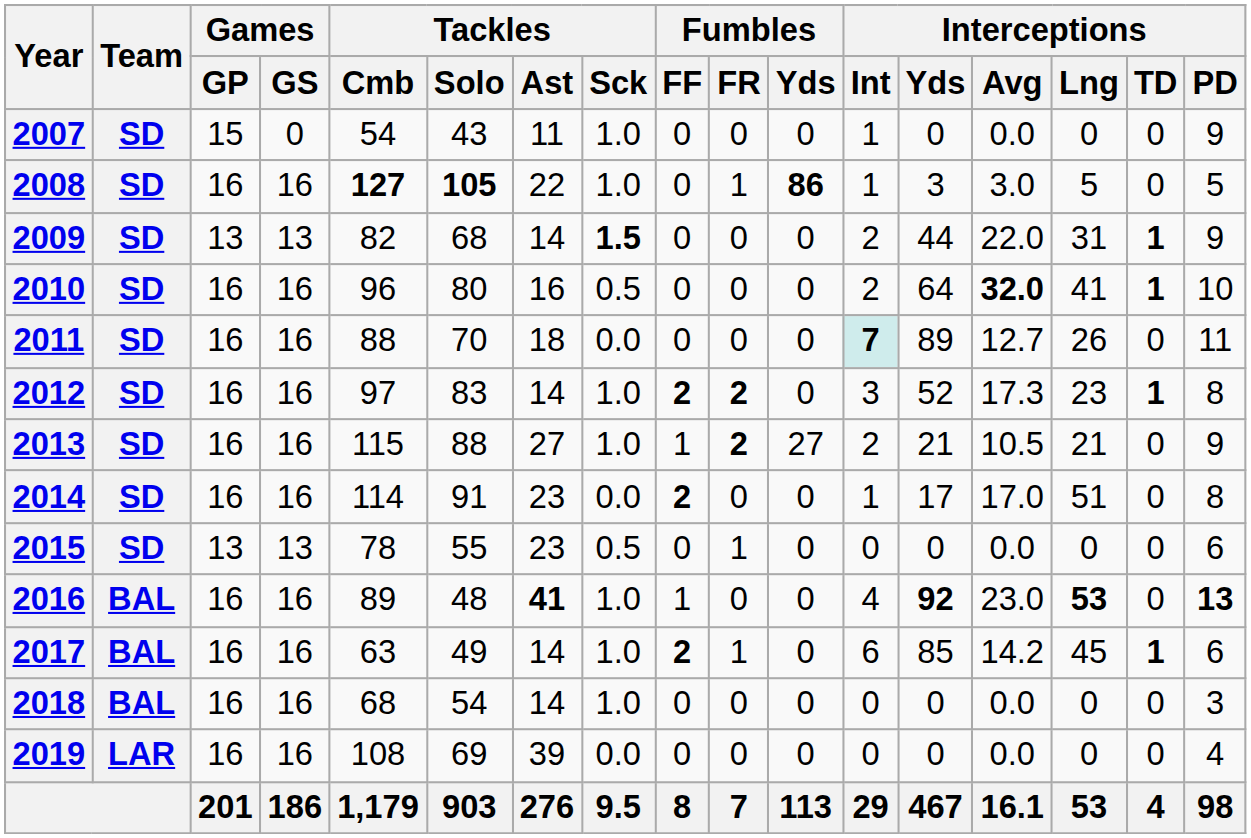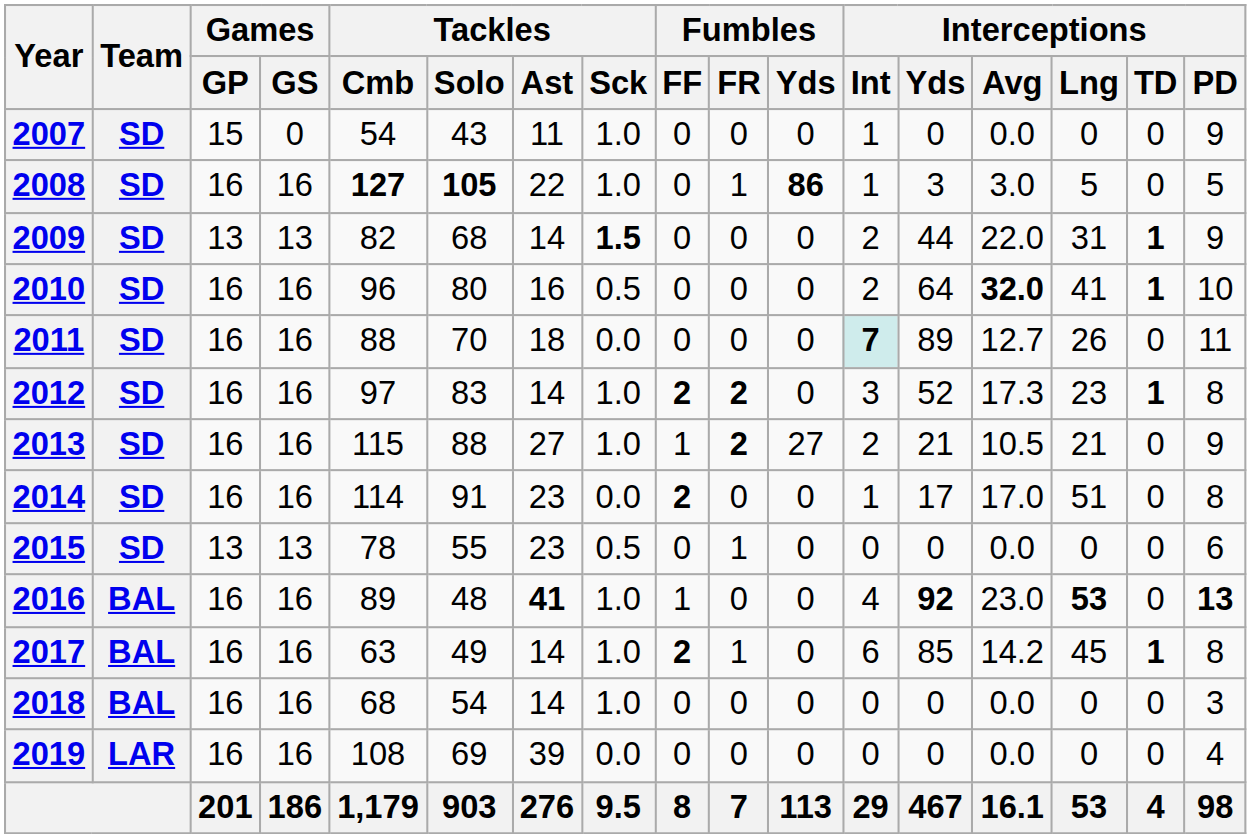 <table class="wikitable" style="text-align: center;">
 <tr>
 <th rowspan="2">Year</th>
 <th rowspan="2">Team</th>
 <th colspan="2">Games</th>
 <th colspan="4">Tackles</th>
 <th colspan="3">Fumbles</th>
 <th colspan="6">Interceptions</th>
 </tr>
 <tr>
 <th>GP</th>
 <th>GS</th>
 <th>Cmb</th>
 <th>Solo</th>
 <th>Ast</th>
 <th>Sck</th>
 <th>FF</th>
 <th>FR</th>
 <th>Yds</th>
 <th>Int</th>
 <th>Yds</th>
 <th>Avg</th>
 <th>Lng</th>
 <th>TD</th>
 <th>PD</th>
 </tr>
 <tr>
 <th><a href='#'>2007</a></th>
 <th><a href='#'>SD</a></th>
 <td>15</td>
 <td>0</td>
 <td>54</td>
 <td>43</td>
 <td>11</td>
 <td>1.0</td>
 <td>0</td>
 <td>0</td>
 <td>0</td>
 <td>1</td>
 <td>0</td>
 <td>0.0</td>
 <td>0</td>
 <td>0</td>
 <td>9</td>
 </tr>
 <tr>
 <th><a href='#'>2008</a></th>
 <th><a href='#'>SD</a></th>
 <td>16</td>
 <td>16</td>
 <td><strong>127</strong></td>
 <td><strong>105</strong></td>
 <td>22</td>
 <td>1.0</td>
 <td>0</td>
 <td>1</td>
 <td><strong>86</strong></td>
 <td>1</td>
 <td>3</td>
 <td>3.0</td>
 <td>5</td>
 <td>0</td>
 <td>5</td>
 </tr>
 <tr>
 <th><a href='#'>2009</a></th>
 <th><a href='#'>SD</a></th>
 <td>13</td>
 <td>13</td>
 <td>82</td>
 <td>68</td>
 <td>14</td>
 <td><strong>1.5</strong></td>
 <td>0</td>
 <td>0</td>
 <td>0</td>
 <td>2</td>
 <td>44</td>
 <td>22.0</td>
 <td>31</td>
 <td><strong>1</strong></td>
 <td>9</td>
 </tr>
 <tr>
 <th><a href='#'>2010</a></th>
 <th><a href='#'>SD</a></th>
 <td>16</td>
 <td>16</td>
 <td>96</td>
 <td>80</td>
 <td>16</td>
 <td>0.5</td>
 <td>0</td>
 <td>0</td>
 <td>0</td>
 <td>2</td>
 <td>64</td>
 <td><strong>32.0</strong></td>
 <td>41</td>
 <td><strong>1</strong></td>
 <td>10</td>
 </tr>
 <tr>
 <th><a href='#'>2011</a></th>
 <th><a href='#'>SD</a></th>
 <td>16</td>
 <td>16</td>
 <td>88</td>
 <td>70</td>
 <td>18</td>
 <td>0.0</td>
 <td>0</td>
 <td>0</td>
 <td>0</td>
 <td style="background:#cfecec;"><strong>7</strong></td>
 <td>89</td>
 <td>12.7</td>
 <td>26</td>
 <td>0</td>
 <td>11</td>
 </tr>
 <tr>
 <th><a href='#'>2012</a></th>
 <th><a href='#'>SD</a></th>
 <td>16</td>
 <td>16</td>
 <td>97</td>
 <td>83</td>
 <td>14</td>
 <td>1.0</td>
 <td><strong>2</strong></td>
 <td><strong>2</strong></td>
 <td>0</td>
 <td>3</td>
 <td>52</td>
 <td>17.3</td>
 <td>23</td>
 <td><strong>1</strong></td>
 <td>8</td>
 </tr>
 <tr>
 <th><a href='#'>2013</a></th>
 <th><a href='#'>SD</a></th>
 <td>16</td>
 <td>16</td>
 <td>115</td>
 <td>88</td>
 <td>27</td>
 <td>1.0</td>
 <td>1</td>
 <td><strong>2</strong></td>
 <td>27</td>
 <td>2</td>
 <td>21</td>
 <td>10.5</td>
 <td>21</td>
 <td>0</td>
 <td>9</td>
 </tr>
 <tr>
 <th><a href='#'>2014</a></th>
 <th><a href='#'>SD</a></th>
 <td>16</td>
 <td>16</td>
 <td>114</td>
 <td>91</td>
 <td>23</td>
 <td>0.0</td>
 <td><strong>2</strong></td>
 <td>0</td>
 <td>0</td>
 <td>1</td>
 <td>17</td>
 <td>17.0</td>
 <td>51</td>
 <td>0</td>
 <td>8</td>
 </tr>
 <tr>
 <th><a href='#'>2015</a></th>
 <th><a href='#'>SD</a></th>
 <td>13</td>
 <td>13</td>
 <td>78</td>
 <td>55</td>
 <td>23</td>
 <td>0.5</td>
 <td>0</td>
 <td>1</td>
 <td>0</td>
 <td>0</td>
 <td>0</td>
 <td>0.0</td>
 <td>0</td>
 <td>0</td>
 <td>6</td>
 </tr>
 <tr>
 <th><a href='#'>2016</a></th>
 <th><a href='#'>BAL</a></th>
 <td>16</td>
 <td>16</td>
 <td>89</td>
 <td>48</td>
 <td><strong>41</strong></td>
 <td>1.0</td>
 <td>1</td>
 <td>0</td>
 <td>0</td>
 <td>4</td>
 <td><strong>92</strong></td>
 <td>23.0</td>
 <td><strong>53</strong></td>
 <td>0</td>
 <td><strong>13</strong></td>
 </tr>
 <tr>
 <th><a href='#'>2017</a></th>
 <th><a href='#'>BAL</a></th>
 <td>16</td>
 <td>16</td>
 <td>63</td>
 <td>49</td>
 <td>14</td>
 <td>1.0</td>
 <td><strong>2</strong></td>
 <td>1</td>
 <td>0</td>
 <td>6</td>
 <td>85</td>
 <td>14.2</td>
 <td>45</td>
 <td><strong>1</strong></td>
-<td>6</td>
+<td>8</td>
 </tr>
 <tr>
 <th><a href='#'>2018</a></th>
 <th><a href='#'>BAL</a></th>
 <td>16</td>
 <td>16</td>
 <td>68</td>
 <td>54</td>
 <td>14</td>
 <td>1.0</td>
 <td>0</td>
 <td>0</td>
 <td>0</td>
 <td>0</td>
 <td>0</td>
 <td>0.0</td>
 <td>0</td>
 <td>0</td>
 <td>3</td>
 </tr>
 <tr>
 <th><a href='#'>2019</a></th>
 <th><a href='#'>LAR</a></th>
 <td>16</td>
 <td>16</td>
 <td>108</td>
 <td>69</td>
 <td>39</td>
 <td>0.0</td>
 <td>0</td>
 <td>0</td>
 <td>0</td>
 <td>0</td>
 <td>0</td>
 <td>0.0</td>
 <td>0</td>
 <td>0</td>
 <td>4</td>
 </tr>
 <tr>
 <th colspan="2"></th>
 <th>201</th>
 <th>186</th>
 <th>1,179</th>
 <th>903</th>
 <th>276</th>
 <th>9.5</th>
 <th>8</th>
 <th>7</th>
 <th>113</th>
 <th>29</th>
 <th>467</th>
 <th>16.1</th>
 <th>53</th>
 <th>4</th>
 <th>98</th>
 </tr>
 </table>
